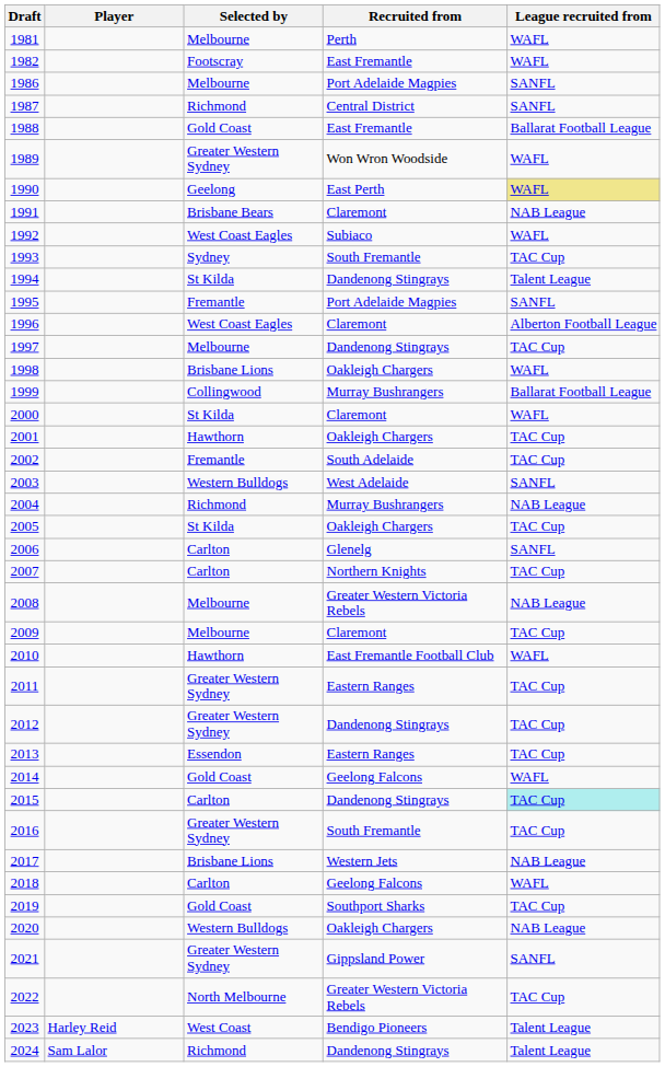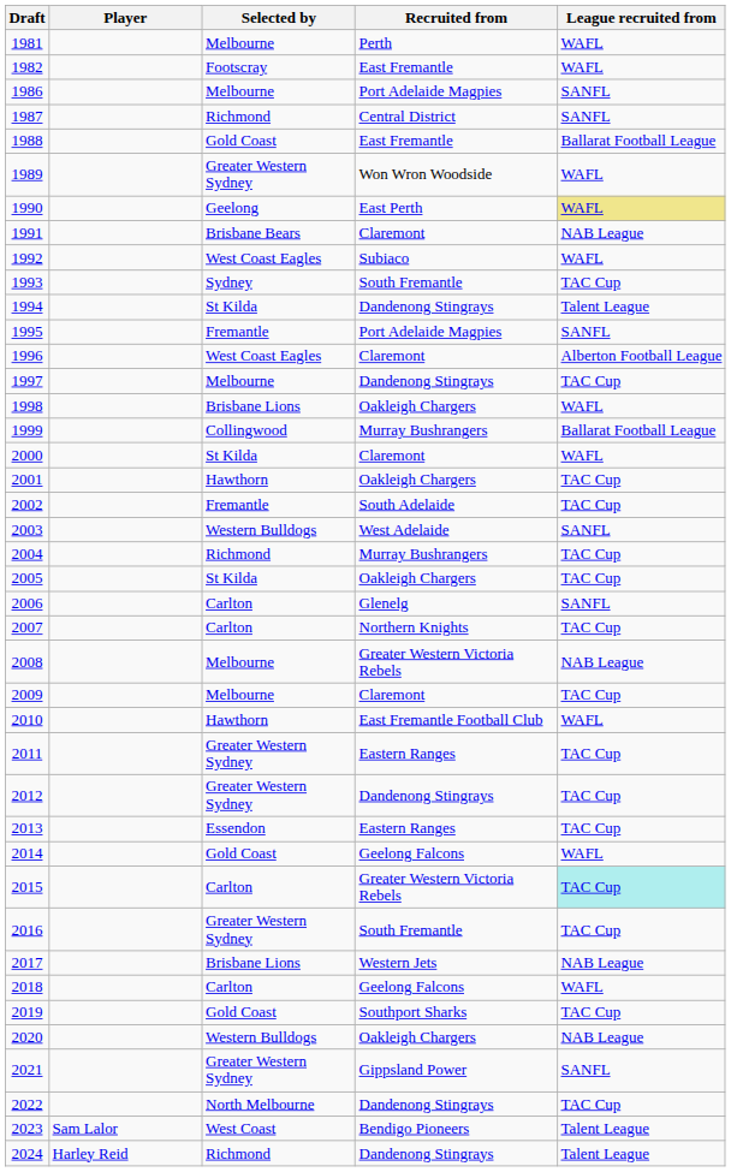 <table class="wikitable sortable">
 <tr>
 <th>Draft</th>
 <th width=150px>Player</th>
 <th width=150px>Selected by</th>
 <th width=200px>Recruited from</th>
 <th>League recruited from</th>
 </tr>
 <tr>
 <td align=center><a href='#'>1981</a></td>
 <td></td>
 <td><a href='#'>Melbourne</a></td>
 <td><a href='#'>Perth</a></td>
 <td><a href='#'>WAFL</a></td>
 </tr>
 <tr>
 <td align=center><a href='#'>1982</a></td>
 <td></td>
 <td><a href='#'>Footscray</a></td>
 <td><a href='#'>East Fremantle</a></td>
 <td><a href='#'>WAFL</a></td>
 </tr>
 <tr>
 <td align=center><a href='#'>1986</a></td>
 <td></td>
 <td><a href='#'>Melbourne</a></td>
 <td><a href='#'>Port Adelaide Magpies</a></td>
 <td><a href='#'>SANFL</a></td>
 </tr>
 <tr>
 <td align=center><a href='#'>1987</a></td>
 <td></td>
 <td><a href='#'>Richmond</a></td>
 <td><a href='#'>Central District</a></td>
 <td><a href='#'>SANFL</a></td>
 </tr>
 <tr>
 <td align=center><a href='#'>1988</a></td>
 <td></td>
 <td><a href='#'>Gold Coast</a></td>
 <td><a href='#'>East Fremantle</a></td>
 <td><a href='#'>Ballarat Football League</a></td>
 </tr>
 <tr>
 <td align=center><a href='#'>1989</a></td>
 <td></td>
 <td><a href='#'>Greater Western Sydney</a></td>
 <td>Won Wron Woodside</td>
 <td><a href='#'>WAFL</a></td>
 </tr>
 <tr>
 <td align=center><a href='#'>1990</a></td>
 <td></td>
 <td><a href='#'>Geelong</a></td>
 <td><a href='#'>East Perth</a></td>
 <td style="background: khaki;"><a href='#'>WAFL</a></td>
 </tr>
 <tr>
 <td align=center><a href='#'>1991</a></td>
 <td></td>
 <td><a href='#'>Brisbane Bears</a></td>
 <td><a href='#'>Claremont</a></td>
 <td><a href='#'>NAB League</a></td>
 </tr>
 <tr>
 <td align=center><a href='#'>1992</a></td>
 <td></td>
 <td><a href='#'>West Coast Eagles</a></td>
 <td><a href='#'>Subiaco</a></td>
 <td><a href='#'>WAFL</a></td>
 </tr>
 <tr>
 <td align=center><a href='#'>1993</a></td>
 <td></td>
 <td><a href='#'>Sydney</a></td>
 <td><a href='#'>South Fremantle</a></td>
 <td><a href='#'>TAC Cup</a></td>
 </tr>
 <tr>
 <td align=center><a href='#'>1994</a></td>
 <td></td>
 <td><a href='#'>St Kilda</a></td>
 <td><a href='#'>Dandenong Stingrays</a></td>
 <td><a href='#'>Talent League</a></td>
 </tr>
 <tr>
 <td align=center><a href='#'>1995</a></td>
 <td></td>
 <td><a href='#'>Fremantle</a></td>
 <td><a href='#'>Port Adelaide Magpies</a></td>
 <td><a href='#'>SANFL</a></td>
 </tr>
 <tr>
 <td align=center><a href='#'>1996</a></td>
 <td></td>
 <td><a href='#'>West Coast Eagles</a></td>
 <td><a href='#'>Claremont</a></td>
 <td><a href='#'>Alberton Football League</a></td>
 </tr>
 <tr>
 <td align=center><a href='#'>1997</a></td>
 <td></td>
 <td><a href='#'>Melbourne</a></td>
 <td><a href='#'>Dandenong Stingrays</a></td>
 <td><a href='#'>TAC Cup</a></td>
 </tr>
 <tr>
 <td align=center><a href='#'>1998</a></td>
 <td></td>
 <td><a href='#'>Brisbane Lions</a></td>
 <td><a href='#'>Oakleigh Chargers</a></td>
 <td><a href='#'>WAFL</a></td>
 </tr>
 <tr>
 <td align=center><a href='#'>1999</a></td>
 <td></td>
 <td><a href='#'>Collingwood</a></td>
 <td><a href='#'>Murray Bushrangers</a></td>
 <td><a href='#'>Ballarat Football League</a></td>
 </tr>
 <tr>
 <td align=center><a href='#'>2000</a></td>
 <td></td>
 <td><a href='#'>St Kilda</a></td>
 <td><a href='#'>Claremont</a></td>
 <td><a href='#'>WAFL</a></td>
 </tr>
 <tr>
 <td align=center><a href='#'>2001</a></td>
 <td></td>
 <td><a href='#'>Hawthorn</a></td>
 <td><a href='#'>Oakleigh Chargers</a></td>
 <td><a href='#'>TAC Cup</a></td>
 </tr>
 <tr>
 <td align=center><a href='#'>2002</a></td>
 <td></td>
 <td><a href='#'>Fremantle</a></td>
 <td><a href='#'>South Adelaide</a></td>
 <td><a href='#'>TAC Cup</a></td>
 </tr>
 <tr>
 <td align=center><a href='#'>2003</a></td>
 <td></td>
 <td><a href='#'>Western Bulldogs</a></td>
 <td><a href='#'>West Adelaide</a></td>
 <td><a href='#'>SANFL</a></td>
 </tr>
 <tr>
 <td align=center><a href='#'>2004</a></td>
 <td></td>
 <td><a href='#'>Richmond</a></td>
 <td><a href='#'>Murray Bushrangers</a></td>
-<td><a href='#'>NAB League</a></td>
+<td><a href='#'>TAC Cup</a></td>
 </tr>
 <tr>
 <td align=center><a href='#'>2005</a></td>
 <td></td>
 <td><a href='#'>St Kilda</a></td>
 <td><a href='#'>Oakleigh Chargers</a></td>
 <td><a href='#'>TAC Cup</a></td>
 </tr>
 <tr>
 <td align=center><a href='#'>2006</a></td>
 <td></td>
 <td><a href='#'>Carlton</a></td>
 <td><a href='#'>Glenelg</a></td>
 <td><a href='#'>SANFL</a></td>
 </tr>
 <tr>
 <td align=center><a href='#'>2007</a></td>
 <td></td>
 <td><a href='#'>Carlton</a></td>
 <td><a href='#'>Northern Knights</a></td>
 <td><a href='#'>TAC Cup</a></td>
 </tr>
 <tr>
 <td align=center><a href='#'>2008</a></td>
 <td></td>
 <td><a href='#'>Melbourne</a></td>
 <td><a href='#'>Greater Western Victoria Rebels</a></td>
 <td><a href='#'>NAB League</a></td>
 </tr>
 <tr>
 <td align=center><a href='#'>2009</a></td>
 <td></td>
 <td><a href='#'>Melbourne</a></td>
 <td><a href='#'>Claremont</a></td>
 <td><a href='#'>TAC Cup</a></td>
 </tr>
 <tr>
 <td align=center><a href='#'>2010</a></td>
 <td></td>
 <td><a href='#'>Hawthorn</a></td>
 <td><a href='#'>East Fremantle Football Club</a></td>
 <td><a href='#'>WAFL</a></td>
 </tr>
 <tr>
 <td align=center><a href='#'>2011</a></td>
 <td></td>
 <td><a href='#'>Greater Western Sydney</a></td>
 <td><a href='#'>Eastern Ranges</a></td>
 <td><a href='#'>TAC Cup</a></td>
 </tr>
 <tr>
 <td align=center><a href='#'>2012</a></td>
 <td></td>
 <td><a href='#'>Greater Western Sydney</a></td>
 <td><a href='#'>Dandenong Stingrays</a></td>
 <td><a href='#'>TAC Cup</a></td>
 </tr>
 <tr>
 <td align=center><a href='#'>2013</a></td>
 <td></td>
 <td><a href='#'>Essendon</a></td>
 <td><a href='#'>Eastern Ranges</a></td>
 <td><a href='#'>TAC Cup</a></td>
 </tr>
 <tr>
 <td align=center><a href='#'>2014</a></td>
 <td></td>
 <td><a href='#'>Gold Coast</a></td>
 <td><a href='#'>Geelong Falcons</a></td>
 <td><a href='#'>WAFL</a></td>
 </tr>
 <tr>
 <td align=center><a href='#'>2015</a></td>
 <td></td>
 <td><a href='#'>Carlton</a></td>
-<td><a href='#'>Dandenong Stingrays</a></td>
+<td><a href='#'>Greater Western Victoria Rebels</a></td>
 <td style="background: paleturquoise;"><a href='#'>TAC Cup</a></td>
 </tr>
 <tr>
 <td align=center><a href='#'>2016</a></td>
 <td></td>
 <td><a href='#'>Greater Western Sydney</a></td>
 <td><a href='#'>South Fremantle</a></td>
 <td><a href='#'>TAC Cup</a></td>
 </tr>
 <tr>
 <td align=center><a href='#'>2017</a></td>
 <td></td>
 <td><a href='#'>Brisbane Lions</a></td>
 <td><a href='#'>Western Jets</a></td>
 <td><a href='#'>NAB League</a></td>
 </tr>
 <tr>
 <td align=center><a href='#'>2018</a></td>
 <td></td>
 <td><a href='#'>Carlton</a></td>
 <td><a href='#'>Geelong Falcons</a></td>
 <td><a href='#'>WAFL</a></td>
 </tr>
 <tr>
 <td align=center><a href='#'>2019</a></td>
 <td></td>
 <td><a href='#'>Gold Coast</a></td>
 <td><a href='#'>Southport Sharks</a></td>
 <td><a href='#'>TAC Cup</a></td>
 </tr>
 <tr>
 <td align=center><a href='#'>2020</a></td>
 <td></td>
 <td><a href='#'>Western Bulldogs</a></td>
 <td><a href='#'>Oakleigh Chargers</a></td>
 <td><a href='#'>NAB League</a></td>
 </tr>
 <tr>
 <td align=center><a href='#'>2021</a></td>
 <td></td>
 <td><a href='#'>Greater Western Sydney</a></td>
 <td><a href='#'>Gippsland Power</a></td>
 <td><a href='#'>SANFL</a></td>
 </tr>
 <tr>
 <td align=center><a href='#'>2022</a></td>
 <td></td>
 <td><a href='#'>North Melbourne</a></td>
-<td><a href='#'>Greater Western Victoria Rebels</a></td>
+<td><a href='#'>Dandenong Stingrays</a></td>
 <td><a href='#'>TAC Cup</a></td>
 </tr>
 <tr>
 <td align=center><a href='#'>2023</a></td>
-<td><a href='#'>Harley Reid</a></td>
+<td><a href='#'>Sam Lalor</a></td>
 <td><a href='#'>West Coast</a></td>
 <td><a href='#'>Bendigo Pioneers</a></td>
 <td><a href='#'>Talent League</a></td>
 </tr>
 <tr>
 <td align=center><a href='#'>2024</a></td>
-<td><a href='#'>Sam Lalor</a></td>
+<td><a href='#'>Harley Reid</a></td>
 <td><a href='#'>Richmond</a></td>
 <td><a href='#'>Dandenong Stingrays</a></td>
 <td><a href='#'>Talent League</a></td>
 </tr>
 </table>
